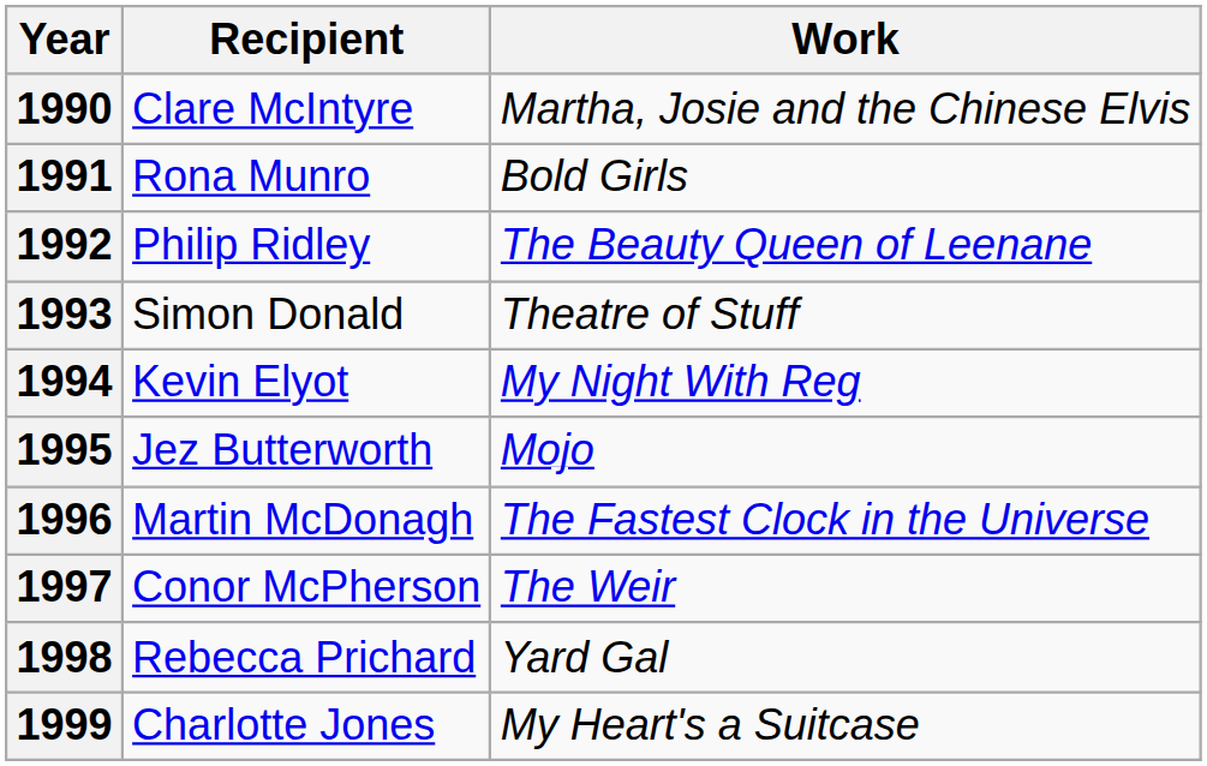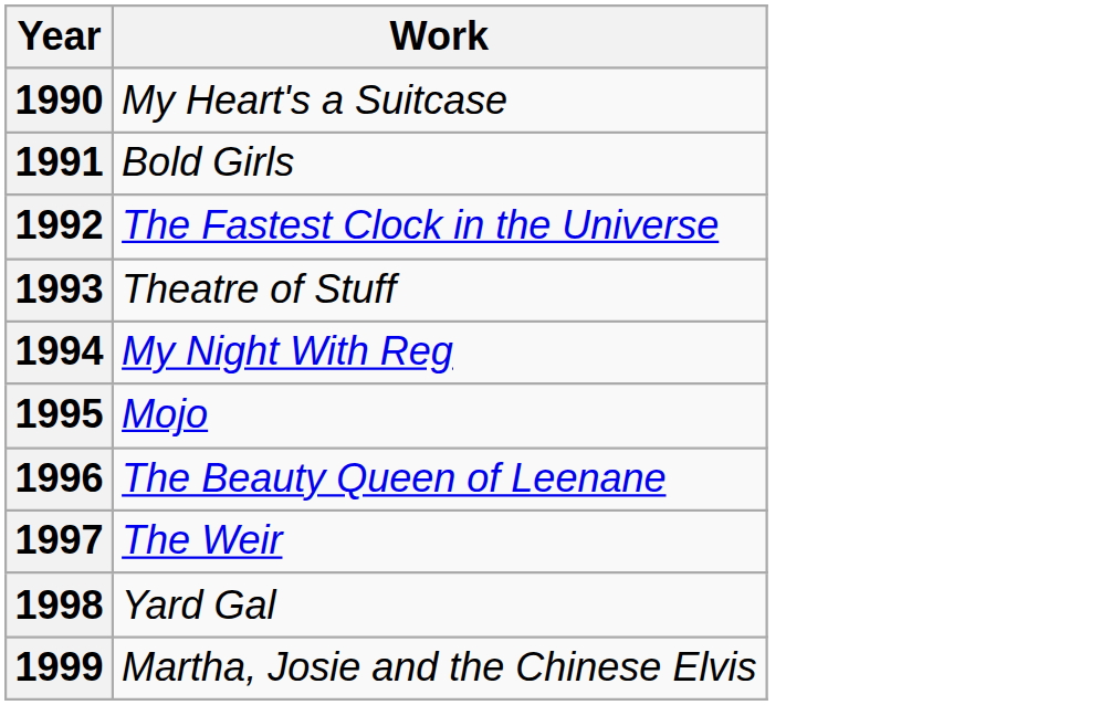 <table class="wikitable">
 <tr>
 <th>Year</th>
-<th>Recipient</th>
 <th>Work</th>
 </tr>
 <tr>
 <th>1990</th>
-<td><a href='#'>Clare McIntyre</a></td>
-<td><em>Martha, Josie and the Chinese Elvis</em></td>
+<td><em>My Heart's a Suitcase</em></td>
 </tr>
 <tr>
 <th>1991</th>
-<td><a href='#'>Rona Munro</a></td>
 <td><em>Bold Girls</em></td>
 </tr>
 <tr>
 <th>1992</th>
-<td><a href='#'>Philip Ridley</a></td>
-<td><em><a href='#'>The Beauty Queen of Leenane</a></em></td>
+<td><em><a href='#'>The Fastest Clock in the Universe</a></em></td>
 </tr>
 <tr>
 <th>1993</th>
-<td>Simon Donald</td>
 <td><em>Theatre of Stuff</em></td>
 </tr>
 <tr>
 <th>1994</th>
-<td><a href='#'>Kevin Elyot</a></td>
 <td><em><a href='#'>My Night With Reg</a></em></td>
 </tr>
 <tr>
 <th>1995</th>
-<td><a href='#'>Jez Butterworth</a></td>
 <td><em><a href='#'>Mojo</a></em></td>
 </tr>
 <tr>
 <th>1996</th>
-<td><a href='#'>Martin McDonagh</a></td>
-<td><em><a href='#'>The Fastest Clock in the Universe</a></em></td>
+<td><em><a href='#'>The Beauty Queen of Leenane</a></em></td>
 </tr>
 <tr>
 <th>1997</th>
-<td><a href='#'>Conor McPherson</a></td>
 <td><em><a href='#'>The Weir</a></em></td>
 </tr>
 <tr>
 <th>1998</th>
-<td><a href='#'>Rebecca Prichard</a></td>
 <td><em>Yard Gal</em></td>
 </tr>
 <tr>
 <th>1999</th>
-<td><a href='#'>Charlotte Jones</a></td>
-<td><em>My Heart's a Suitcase</em></td>
+<td><em>Martha, Josie and the Chinese Elvis</em></td>
 </tr>
 </table>
